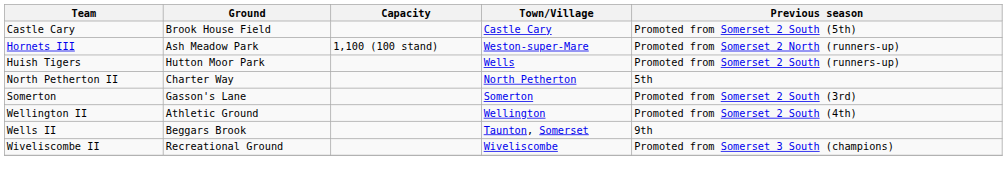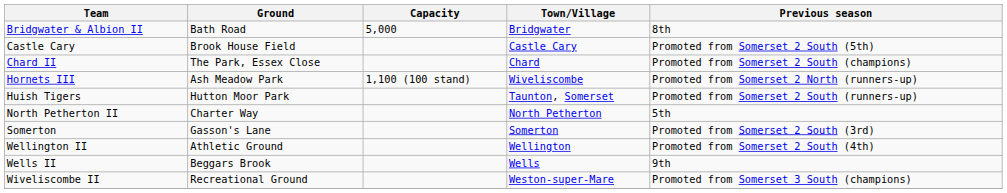 <table class="wikitable sortable" width=100%>
 <tr>
 <th>Team</th>
 <th>Ground</th>
 <th>Capacity</th>
 <th>Town/Village</th>
 <th>Previous season</th>
 </tr>
 <tr>
+<td><a href='#'>Bridgwater & Albion II</a></td>
+<td>Bath Road</td>
+<td>5,000</td>
+<td><a href='#'>Bridgwater</a></td>
+<td>8th</td>
+</tr>
+<tr>
 <td>Castle Cary</td>
 <td>Brook House Field</td>
 <td></td>
 <td><a href='#'>Castle Cary</a></td>
 <td>Promoted from <a href='#'>Somerset 2 South</a> (5th)</td>
 </tr>
 <tr>
+<td><a href='#'>Chard II</a></td>
+<td>The Park, Essex Close</td>
+<td></td>
+<td><a href='#'>Chard</a></td>
+<td>Promoted from <a href='#'>Somerset 2 South</a> (champions)</td>
+</tr>
+<tr>
 <td><a href='#'>Hornets III</a></td>
 <td>Ash Meadow Park</td>
 <td>1,100 (100 stand)</td>
-<td><a href='#'>Weston-super-Mare</a></td>
+<td><a href='#'>Wiveliscombe</a></td>
 <td>Promoted from <a href='#'>Somerset 2 North</a> (runners-up)</td>
 </tr>
 <tr>
 <td>Huish Tigers</td>
 <td>Hutton Moor Park</td>
 <td></td>
-<td><a href='#'>Wells</a></td>
+<td><a href='#'>Taunton</a>, <a href='#'>Somerset</a></td>
 <td>Promoted from <a href='#'>Somerset 2 South</a> (runners-up)</td>
 </tr>
 <tr>
 <td>North Petherton II</td>
 <td>Charter Way</td>
 <td></td>
 <td><a href='#'>North Petherton</a></td>
 <td>5th</td>
 </tr>
 <tr>
 <td>Somerton</td>
 <td>Gasson's Lane</td>
 <td></td>
 <td><a href='#'>Somerton</a></td>
 <td>Promoted from <a href='#'>Somerset 2 South</a> (3rd)</td>
 </tr>
 <tr>
 <td>Wellington II</td>
 <td>Athletic Ground</td>
 <td></td>
 <td><a href='#'>Wellington</a></td>
 <td>Promoted from <a href='#'>Somerset 2 South</a> (4th)</td>
 </tr>
 <tr>
 <td>Wells II</td>
 <td>Beggars Brook</td>
 <td></td>
-<td><a href='#'>Taunton</a>, <a href='#'>Somerset</a></td>
+<td><a href='#'>Wells</a></td>
 <td>9th</td>
 </tr>
 <tr>
 <td>Wiveliscombe II</td>
 <td>Recreational Ground</td>
 <td></td>
-<td><a href='#'>Wiveliscombe</a></td>
+<td><a href='#'>Weston-super-Mare</a></td>
 <td>Promoted from <a href='#'>Somerset 3 South</a> (champions)</td>
 </tr>
 <tr>
 </tr>
 </table>
